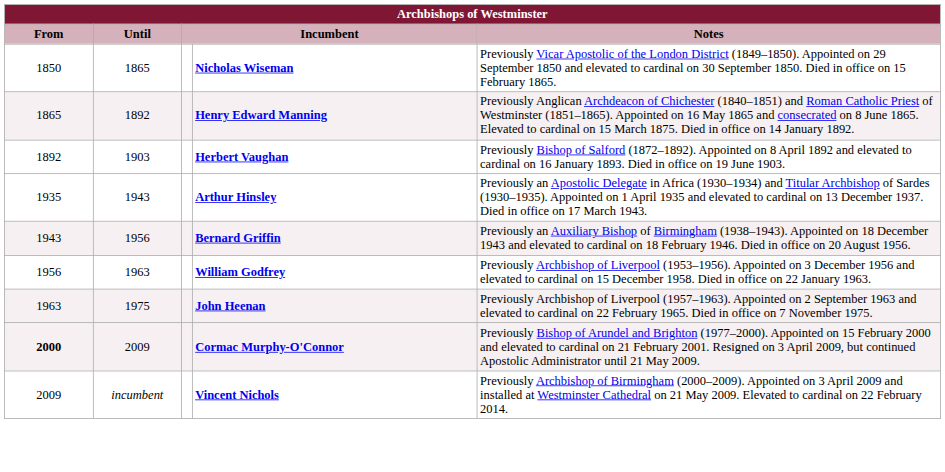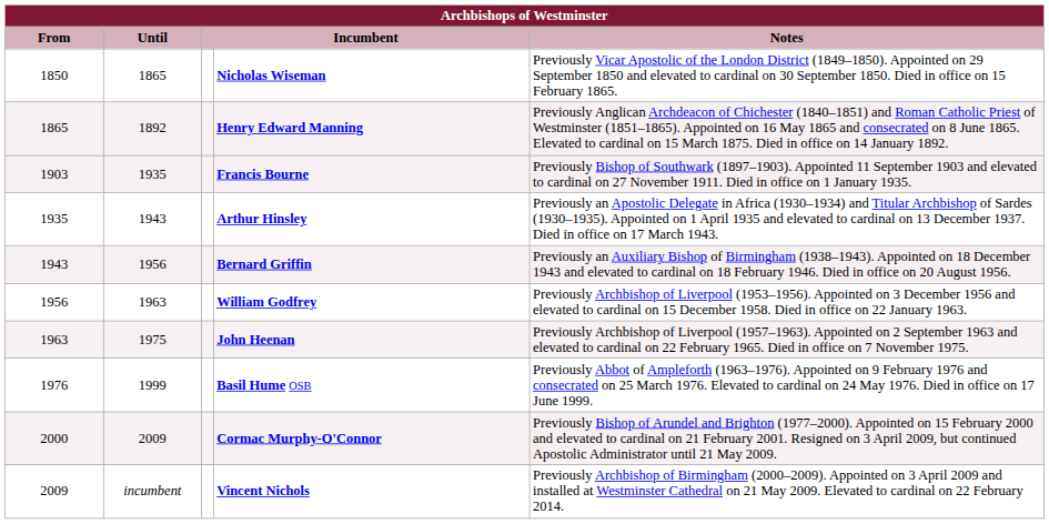 <table class="wikitable" style="width:95%; border:1">
 <tr>
 <th colspan=5 style="background-color: #7F1734; color: white;">Archbishops of Westminster</th>
 </tr>
 <tr>
 <th style="background-color:#D4B1BB" width="9%">From</th>
 <th style="background-color:#D4B1BB" width="9%">Until</th>
 <th style="background-color:#D4B1BB" width="30%" colspan=2>Incumbent</th>
 <th style="background-color:#D4B1BB" width="47%">Notes</th>
 </tr>
 <tr bgcolor="white">
 <td align=center>1850</td>
 <td align=center>1865</td>
 <td></td>
 <td><strong><a href='#'>Nicholas Wiseman</a></strong></td>
 <td>Previously <a href='#'>Vicar Apostolic of the London District</a> (1849–1850). Appointed on 29 September 1850 and elevated to cardinal on 30 September 1850. Died in office on 15 February 1865.</td>
 </tr>
 <tr bgcolor="#F7F0F2">
 <td align=center>1865</td>
 <td align=center>1892</td>
 <td></td>
 <td><strong><a href='#'>Henry Edward Manning</a></strong></td>
 <td>Previously Anglican <a href='#'>Archdeacon of Chichester</a> (1840–1851) and <a href='#'>Roman Catholic Priest</a> of Westminster (1851–1865). Appointed on 16 May 1865 and <a href='#'>consecrated</a> on 8 June 1865. Elevated to cardinal on 15 March 1875. Died in office on 14 January 1892.</td>
 </tr>
-<tr bgcolor="white">
-<td align=center>1892</td>
+<tr bgcolor="#F7F0F2">
 <td align=center>1903</td>
+<td align=center>1935</td>
 <td></td>
-<td><strong><a href='#'>Herbert Vaughan</a></strong></td>
-<td>Previously <a href='#'>Bishop of Salford</a> (1872–1892). Appointed on 8 April 1892 and elevated to cardinal on 16 January 1893. Died in office on 19 June 1903.</td>
+<td><strong><a href='#'>Francis Bourne</a></strong></td>
+<td>Previously <a href='#'>Bishop of Southwark</a> (1897–1903). Appointed 11 September 1903 and elevated to cardinal on 27 November 1911. Died in office on 1 January 1935.</td>
 </tr>
 <tr bgcolor="white">
 <td align=center>1935</td>
 <td align=center>1943</td>
 <td></td>
 <td><strong><a href='#'>Arthur Hinsley</a></strong></td>
 <td>Previously an <a href='#'>Apostolic Delegate</a> in Africa (1930–1934) and <a href='#'>Titular Archbishop</a> of Sardes (1930–1935). Appointed on 1 April 1935 and elevated to cardinal on 13 December 1937. Died in office on 17 March 1943.</td>
 </tr>
 <tr bgcolor="#F7F0F2">
 <td align=center>1943</td>
 <td align=center>1956</td>
 <td></td>
 <td><strong><a href='#'>Bernard Griffin</a></strong></td>
 <td>Previously an <a href='#'>Auxiliary Bishop</a> of <a href='#'>Birmingham</a> (1938–1943). Appointed on 18 December 1943 and elevated to cardinal on 18 February 1946. Died in office on 20 August 1956.</td>
 </tr>
 <tr bgcolor="white">
 <td align=center>1956</td>
 <td align=center>1963</td>
 <td></td>
 <td><strong><a href='#'>William Godfrey</a></strong></td>
 <td>Previously <a href='#'>Archbishop of Liverpool</a> (1953–1956). Appointed on 3 December 1956 and elevated to cardinal on 15 December 1958. Died in office on 22 January 1963.</td>
 </tr>
 <tr bgcolor="#F7F0F2">
 <td align=center>1963</td>
 <td align=center>1975</td>
 <td></td>
 <td><strong><a href='#'>John Heenan</a></strong></td>
 <td>Previously Archbishop of Liverpool (1957–1963). Appointed on 2 September 1963 and elevated to cardinal on 22 February 1965. Died in office on 7 November 1975.</td>
 </tr>
+<tr bgcolor="white">
+<td align=center>1976</td>
+<td align=center>1999</td>
+<td></td>
+<td><strong><a href='#'>Basil Hume</a></strong> <small><a href='#'>OSB</a></small></td>
+<td>Previously <a href='#'>Abbot</a> of <a href='#'>Ampleforth</a> (1963–1976). Appointed on 9 February 1976 and <a href='#'>consecrated</a> on 25 March 1976. Elevated to cardinal on 24 May 1976. Died in office on 17 June 1999.</td>
+</tr>
 <tr bgcolor="#F7F0F2">
-<td align=center><strong>2000</strong></td>
+<td align=center>2000</td>
 <td align=center>2009</td>
 <td></td>
 <td><strong><a href='#'>Cormac Murphy-O'Connor</a></strong></td>
 <td>Previously <a href='#'>Bishop of Arundel and Brighton</a> (1977–2000). Appointed on 15 February 2000 and elevated to cardinal on 21 February 2001. Resigned on 3 April 2009, but continued Apostolic Administrator until 21 May 2009.</td>
 </tr>
 <tr bgcolor="white">
 <td align=center>2009</td>
 <td align=center><em>incumbent</em></td>
 <td></td>
 <td><strong><a href='#'>Vincent Nichols</a></strong></td>
 <td>Previously <a href='#'>Archbishop of Birmingham</a> (2000–2009). Appointed on 3 April 2009 and installed at <a href='#'>Westminster Cathedral</a> on 21 May 2009. Elevated to cardinal on 22 February 2014.</td>
 </tr>
 </table>
